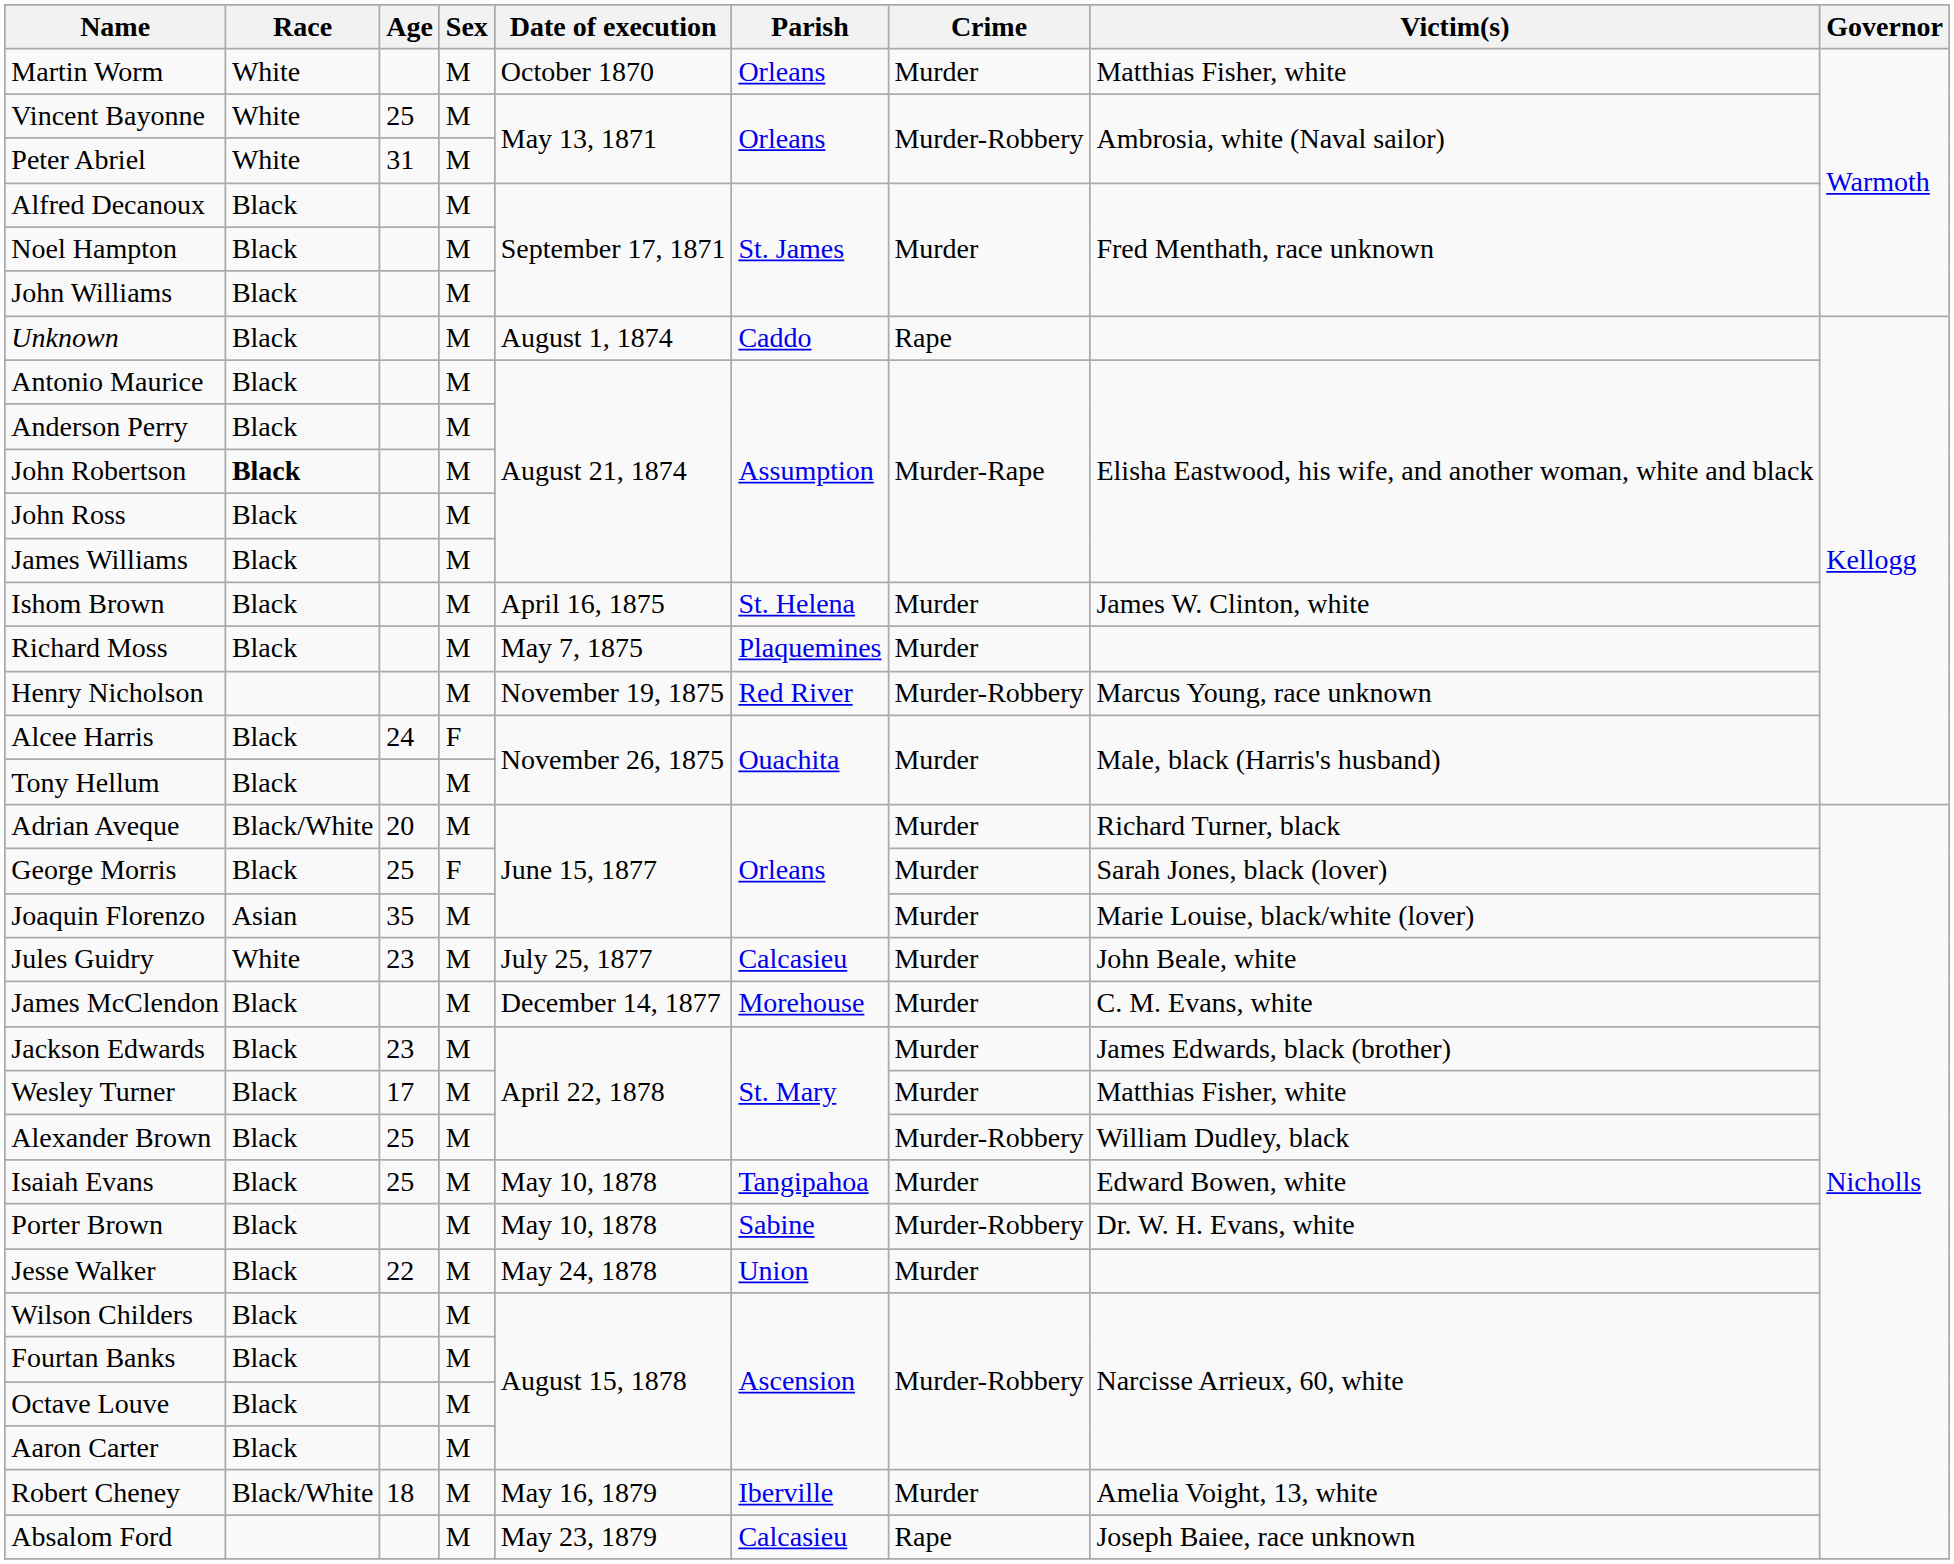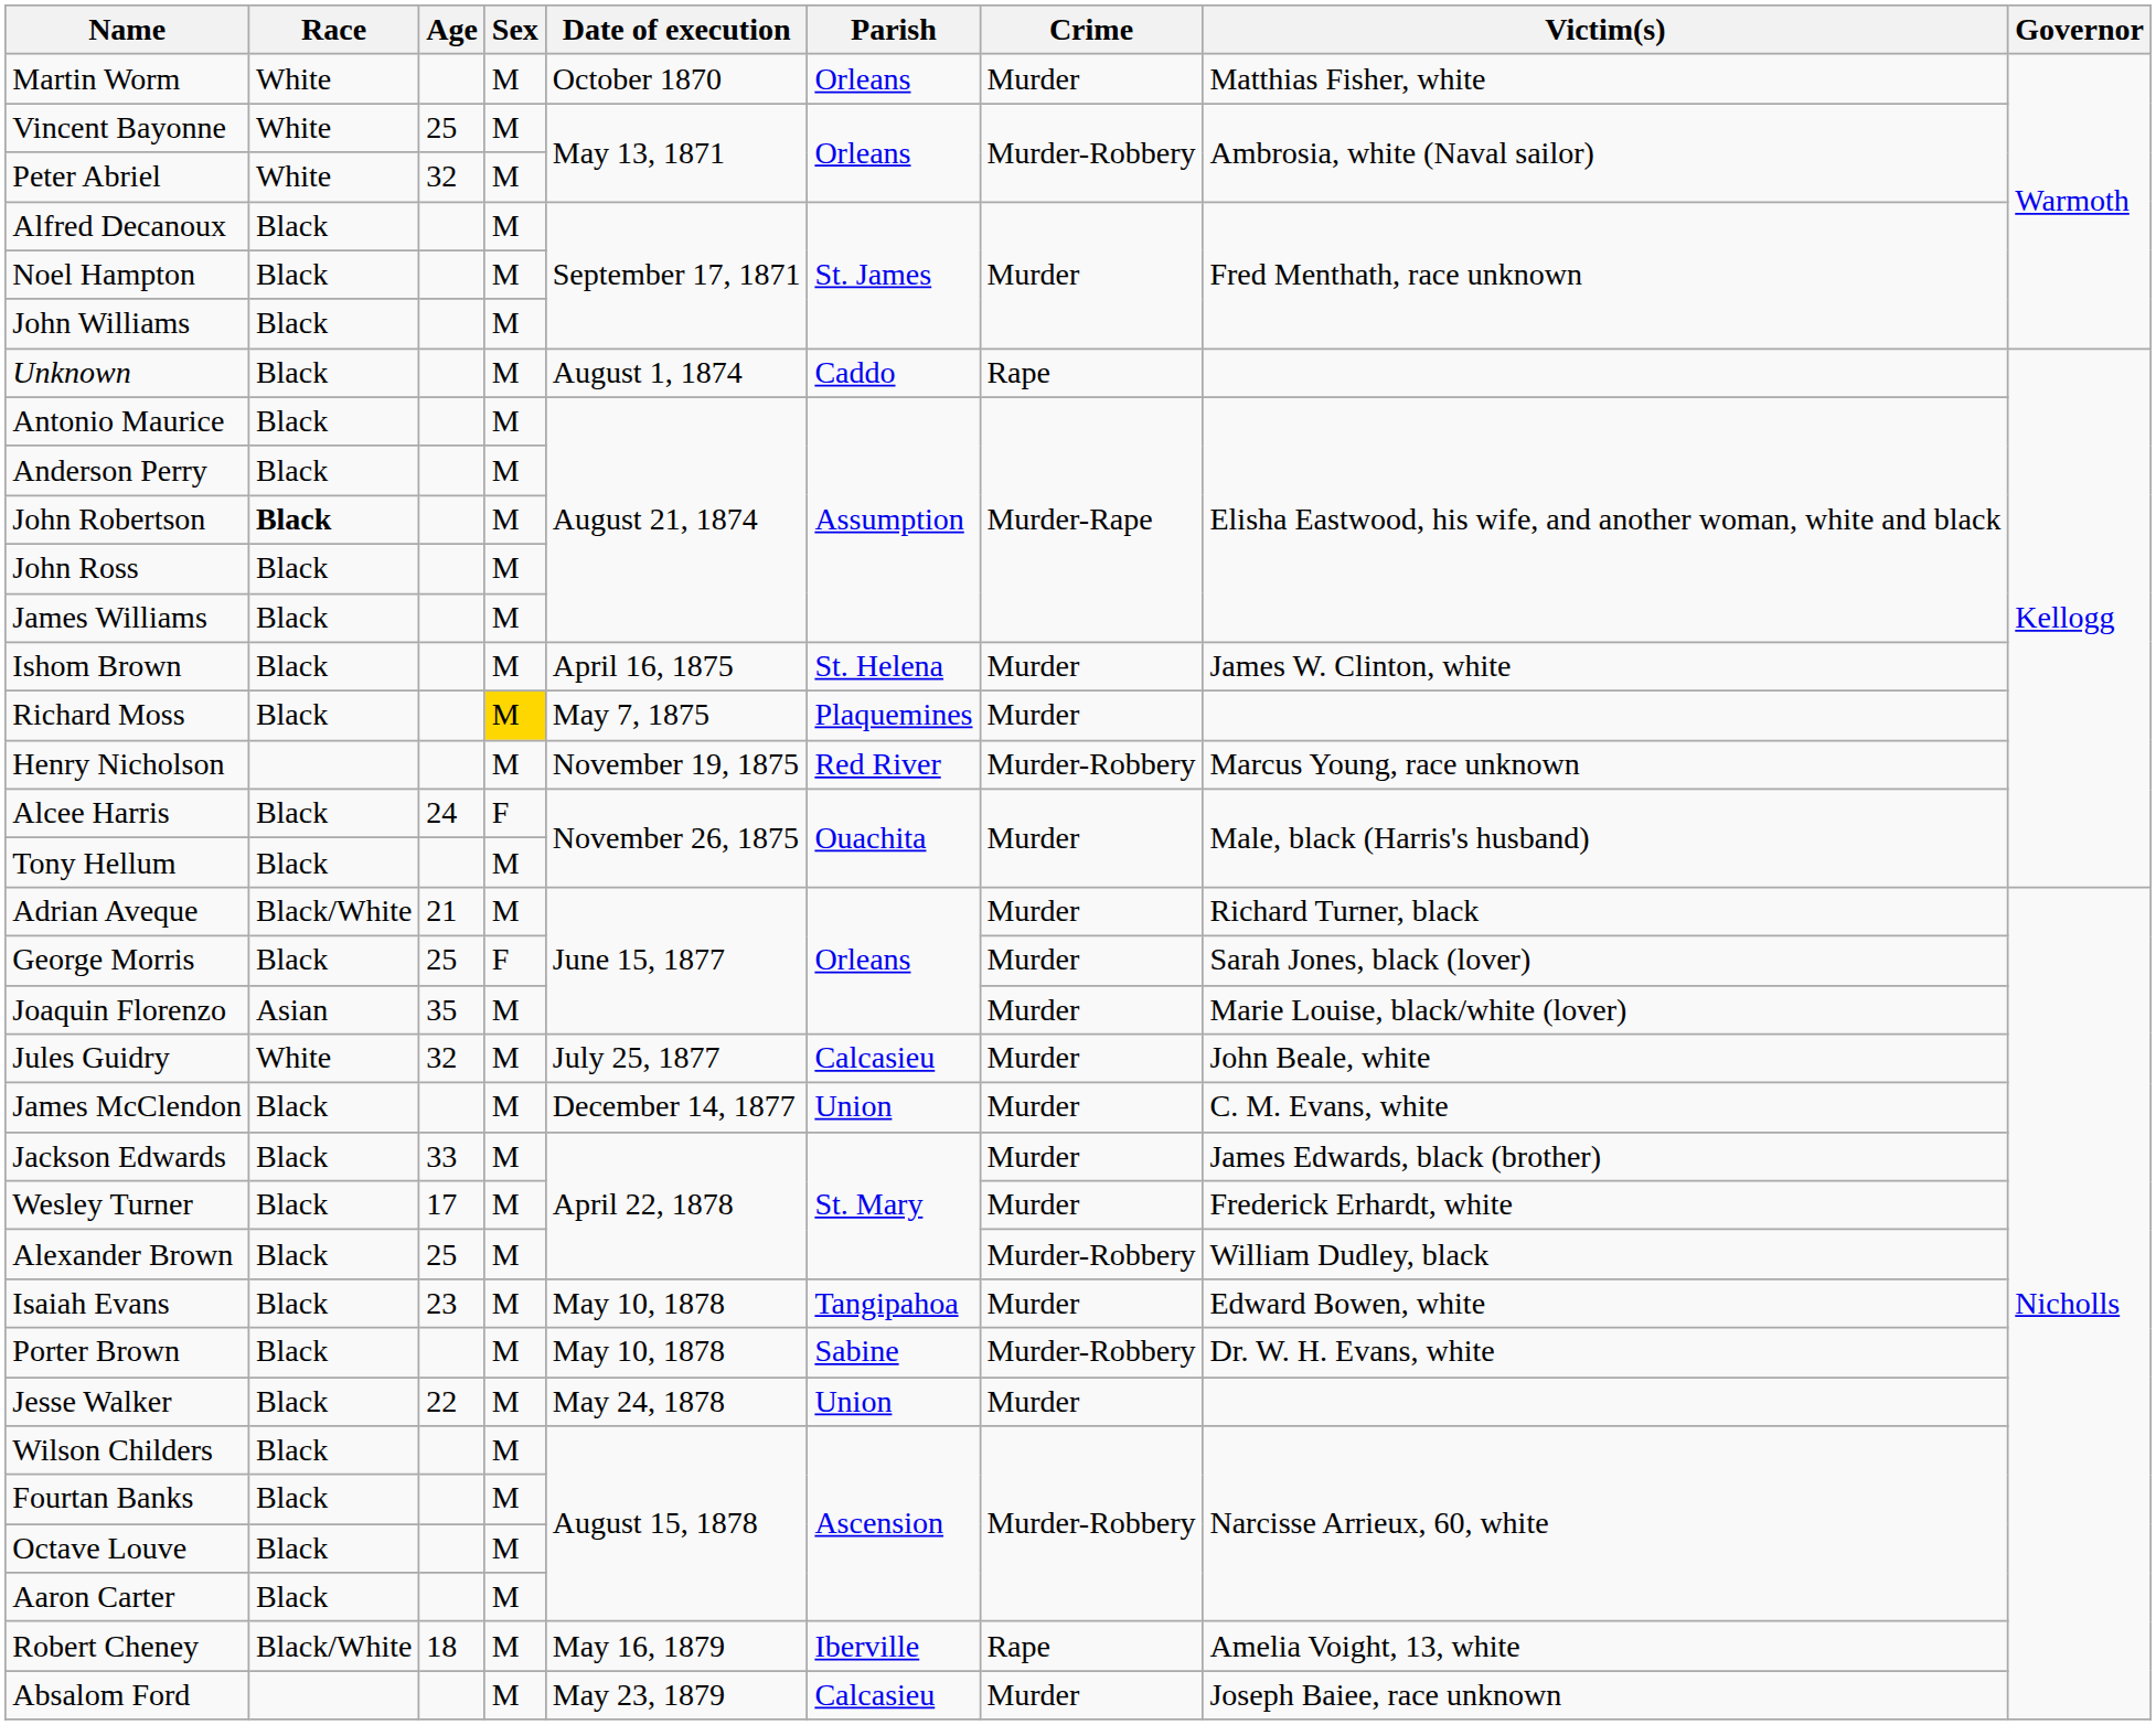 <table class="wikitable sortable">
 <tr>
 <th>Name</th>
 <th>Race</th>
 <th>Age</th>
 <th>Sex</th>
 <th>Date of execution</th>
 <th>Parish</th>
 <th>Crime</th>
 <th>Victim(s)</th>
 <th>Governor</th>
 </tr>
 <tr>
 <td>Martin Worm</td>
 <td>White</td>
 <td></td>
 <td>M</td>
 <td>October 1870</td>
 <td><a href='#'>Orleans</a></td>
 <td>Murder</td>
 <td>Matthias Fisher, white</td>
 <td rowspan="6"><a href='#'>Warmoth</a></td>
 </tr>
 <tr>
 <td>Vincent Bayonne</td>
 <td>White</td>
 <td>25</td>
 <td>M</td>
 <td rowspan="2">May 13, 1871</td>
 <td rowspan="2"><a href='#'>Orleans</a></td>
 <td rowspan="2">Murder-Robbery</td>
 <td rowspan="2">Ambrosia, white (Naval sailor)</td>
 </tr>
 <tr>
 <td>Peter Abriel</td>
 <td>White</td>
-<td>31</td>
+<td>32</td>
 <td>M</td>
 </tr>
 <tr>
 <td>Alfred Decanoux</td>
 <td>Black</td>
 <td></td>
 <td>M</td>
 <td rowspan="3">September 17, 1871</td>
 <td rowspan="3"><a href='#'>St. James</a></td>
 <td rowspan="3">Murder</td>
 <td rowspan="3">Fred Menthath, race unknown</td>
 </tr>
 <tr>
 <td>Noel Hampton</td>
 <td>Black</td>
 <td></td>
 <td>M</td>
 </tr>
 <tr>
 <td>John Williams</td>
 <td>Black</td>
 <td></td>
 <td>M</td>
 </tr>
 <tr>
 <td><em>Unknown</em></td>
 <td>Black</td>
 <td></td>
 <td>M</td>
 <td>August 1, 1874</td>
 <td><a href='#'>Caddo</a></td>
 <td>Rape</td>
 <td></td>
 <td rowspan="11"><a href='#'>Kellogg</a></td>
 </tr>
 <tr>
 <td>Antonio Maurice</td>
 <td>Black</td>
 <td></td>
 <td>M</td>
 <td rowspan="5">August 21, 1874</td>
 <td rowspan="5"><a href='#'>Assumption</a></td>
 <td rowspan="5">Murder-Rape</td>
 <td rowspan="5">Elisha Eastwood, his wife, and another woman, white and black</td>
 </tr>
 <tr>
 <td>Anderson Perry</td>
 <td>Black</td>
 <td></td>
 <td>M</td>
 </tr>
 <tr>
 <td>John Robertson</td>
 <td><strong>Black</strong></td>
 <td></td>
 <td>M</td>
 </tr>
 <tr>
 <td>John Ross</td>
 <td>Black</td>
 <td></td>
 <td>M</td>
 </tr>
 <tr>
 <td>James Williams</td>
 <td>Black</td>
 <td></td>
 <td>M</td>
 </tr>
 <tr>
 <td>Ishom Brown</td>
 <td>Black</td>
 <td></td>
 <td>M</td>
 <td>April 16, 1875</td>
 <td><a href='#'>St. Helena</a></td>
 <td>Murder</td>
 <td>James W. Clinton, white</td>
 </tr>
 <tr>
 <td>Richard Moss</td>
 <td>Black</td>
 <td></td>
-<td>M</td>
+<td style="background: gold;">M</td>
 <td>May 7, 1875</td>
 <td><a href='#'>Plaquemines</a></td>
 <td>Murder</td>
 <td></td>
 </tr>
 <tr>
 <td>Henry Nicholson</td>
 <td></td>
 <td></td>
 <td>M</td>
 <td>November 19, 1875</td>
 <td><a href='#'>Red River</a></td>
 <td>Murder-Robbery</td>
 <td>Marcus Young, race unknown</td>
 </tr>
 <tr>
 <td>Alcee Harris</td>
 <td>Black</td>
 <td>24</td>
 <td>F</td>
 <td rowspan="2">November 26, 1875</td>
 <td rowspan="2"><a href='#'>Ouachita</a></td>
 <td rowspan="2">Murder</td>
 <td rowspan="2">Male, black (Harris's husband)</td>
 </tr>
 <tr>
 <td>Tony Hellum</td>
 <td>Black</td>
 <td></td>
 <td>M</td>
 </tr>
 <tr>
 <td>Adrian Aveque</td>
 <td>Black/White</td>
-<td>20</td>
+<td>21</td>
 <td>M</td>
 <td rowspan="3">June 15, 1877</td>
 <td rowspan="3"><a href='#'>Orleans</a></td>
 <td>Murder</td>
 <td>Richard Turner, black</td>
 <td rowspan="17"><a href='#'>Nicholls</a></td>
 </tr>
 <tr>
 <td>George Morris</td>
 <td>Black</td>
 <td>25</td>
 <td>F</td>
 <td>Murder</td>
 <td>Sarah Jones, black (lover)</td>
 </tr>
 <tr>
 <td>Joaquin Florenzo</td>
 <td>Asian</td>
 <td>35</td>
 <td>M</td>
 <td>Murder</td>
 <td>Marie Louise, black/white (lover)</td>
 </tr>
 <tr>
 <td>Jules Guidry</td>
 <td>White</td>
-<td>23</td>
+<td>32</td>
 <td>M</td>
 <td>July 25, 1877</td>
 <td><a href='#'>Calcasieu</a></td>
 <td>Murder</td>
 <td>John Beale, white</td>
 </tr>
 <tr>
 <td>James McClendon</td>
 <td>Black</td>
 <td></td>
 <td>M</td>
 <td>December 14, 1877</td>
-<td><a href='#'>Morehouse</a></td>
+<td><a href='#'>Union</a></td>
 <td>Murder</td>
 <td>C. M. Evans, white</td>
 </tr>
 <tr>
 <td>Jackson Edwards</td>
 <td>Black</td>
-<td>23</td>
+<td>33</td>
 <td>M</td>
 <td rowspan="3">April 22, 1878</td>
 <td rowspan="3"><a href='#'>St. Mary</a></td>
 <td>Murder</td>
 <td>James Edwards, black (brother)</td>
 </tr>
 <tr>
 <td>Wesley Turner</td>
 <td>Black</td>
 <td>17</td>
 <td>M</td>
 <td>Murder</td>
-<td>Matthias Fisher, white</td>
+<td>Frederick Erhardt, white</td>
 </tr>
 <tr>
 <td>Alexander Brown</td>
 <td>Black</td>
 <td>25</td>
 <td>M</td>
 <td>Murder-Robbery</td>
 <td>William Dudley, black</td>
 </tr>
 <tr>
 <td>Isaiah Evans</td>
 <td>Black</td>
-<td>25</td>
+<td>23</td>
 <td>M</td>
 <td>May 10, 1878</td>
 <td><a href='#'>Tangipahoa</a></td>
 <td>Murder</td>
 <td>Edward Bowen, white</td>
 </tr>
 <tr>
 <td>Porter Brown</td>
 <td>Black</td>
 <td></td>
 <td>M</td>
 <td>May 10, 1878</td>
 <td><a href='#'>Sabine</a></td>
 <td>Murder-Robbery</td>
 <td>Dr. W. H. Evans, white</td>
 </tr>
 <tr>
 <td>Jesse Walker</td>
 <td>Black</td>
 <td>22</td>
 <td>M</td>
 <td>May 24, 1878</td>
 <td><a href='#'>Union</a></td>
 <td>Murder</td>
 <td></td>
 </tr>
 <tr>
 <td>Wilson Childers</td>
 <td>Black</td>
 <td></td>
 <td>M</td>
 <td rowspan="4">August 15, 1878</td>
 <td rowspan="4"><a href='#'>Ascension</a></td>
 <td rowspan="4">Murder-Robbery</td>
 <td rowspan="4">Narcisse Arrieux, 60, white</td>
 </tr>
 <tr>
 <td>Fourtan Banks</td>
 <td>Black</td>
 <td></td>
 <td>M</td>
 </tr>
 <tr>
 <td>Octave Louve</td>
 <td>Black</td>
 <td></td>
 <td>M</td>
 </tr>
 <tr>
 <td>Aaron Carter</td>
 <td>Black</td>
 <td></td>
 <td>M</td>
 </tr>
 <tr>
 <td>Robert Cheney</td>
 <td>Black/White</td>
 <td>18</td>
 <td>M</td>
 <td>May 16, 1879</td>
 <td><a href='#'>Iberville</a></td>
-<td>Murder</td>
+<td>Rape</td>
 <td>Amelia Voight, 13, white</td>
 </tr>
 <tr>
 <td>Absalom Ford</td>
 <td></td>
 <td></td>
 <td>M</td>
 <td>May 23, 1879</td>
 <td><a href='#'>Calcasieu</a></td>
-<td>Rape</td>
+<td>Murder</td>
 <td>Joseph Baiee, race unknown</td>
 </tr>
 </table>
